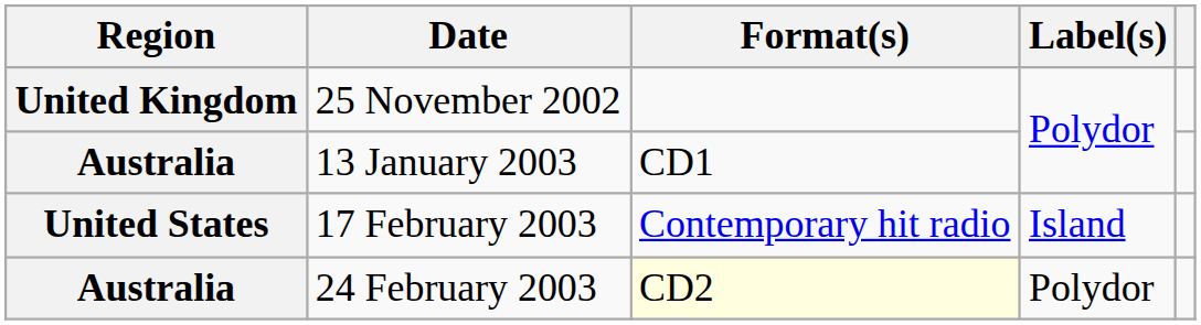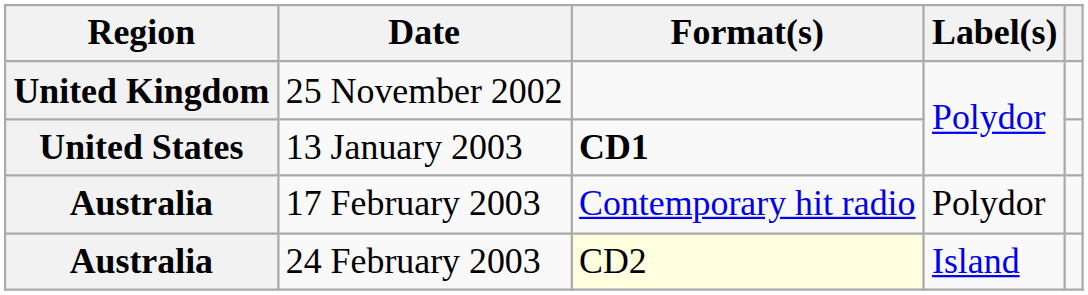 <table class="wikitable plainrowheaders">
 <tr>
 <th scope="col">Region</th>
 <th scope="col">Date</th>
 <th scope="col">Format(s)</th>
 <th scope="col">Label(s)</th>
 <th scope="col"></th>
 </tr>
 <tr>
 <th scope="row">United Kingdom</th>
 <td>25 November 2002</td>
 <td></td>
 <td rowspan="2"><a href='#'>Polydor</a></td>
 <td></td>
 </tr>
 <tr>
-<th scope="row">Australia</th>
+<th scope="row">United States</th>
 <td>13 January 2003</td>
-<td>CD1</td>
+<td><strong>CD1</strong></td>
 <td></td>
 </tr>
 <tr>
-<th scope="row">United States</th>
+<th scope="row">Australia</th>
 <td>17 February 2003</td>
 <td><a href='#'>Contemporary hit radio</a></td>
-<td><a href='#'>Island</a></td>
+<td>Polydor</td>
 <td></td>
 </tr>
 <tr>
 <th scope="row">Australia</th>
 <td>24 February 2003</td>
 <td style="background: lightyellow;">CD2</td>
-<td>Polydor</td>
+<td><a href='#'>Island</a></td>
 <td></td>
 </tr>
 </table>
